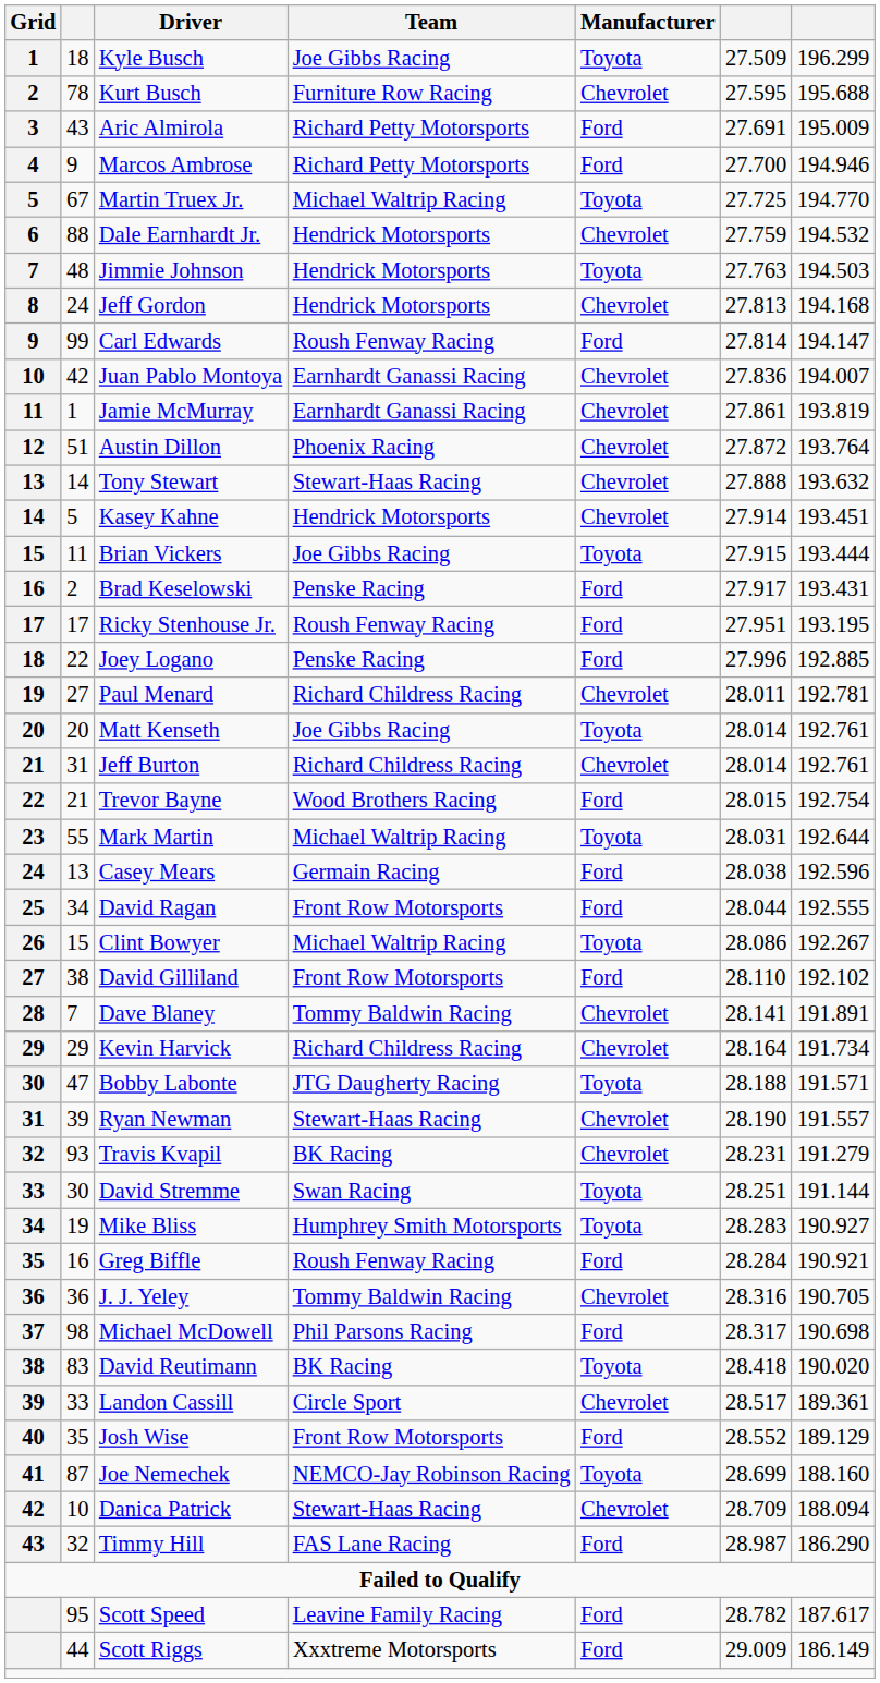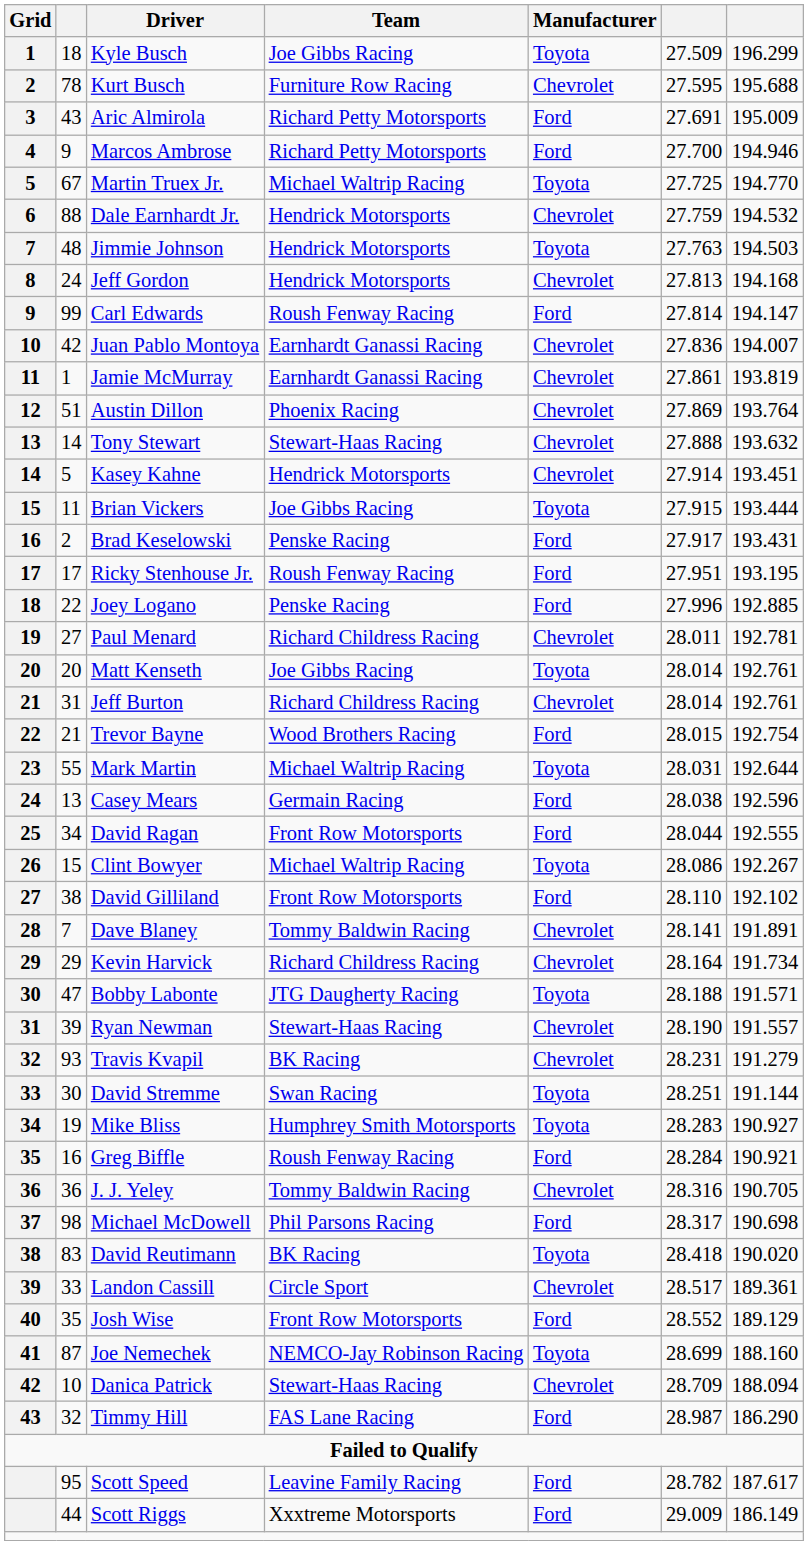 <table class="wikitable">
 <tr>
 <th>Grid</th>
 <th></th>
 <th>Driver</th>
 <th>Team</th>
 <th>Manufacturer</th>
 <th></th>
 <th></th>
 </tr>
 <tr>
 <th>1</th>
 <td>18</td>
 <td><a href='#'>Kyle Busch</a></td>
 <td><a href='#'>Joe Gibbs Racing</a></td>
 <td><a href='#'>Toyota</a></td>
 <td>27.509</td>
 <td>196.299</td>
 </tr>
 <tr>
 <th>2</th>
 <td>78</td>
 <td><a href='#'>Kurt Busch</a></td>
 <td><a href='#'>Furniture Row Racing</a></td>
 <td><a href='#'>Chevrolet</a></td>
 <td>27.595</td>
 <td>195.688</td>
 </tr>
 <tr>
 <th>3</th>
 <td>43</td>
 <td><a href='#'>Aric Almirola</a></td>
 <td><a href='#'>Richard Petty Motorsports</a></td>
 <td><a href='#'>Ford</a></td>
 <td>27.691</td>
 <td>195.009</td>
 </tr>
 <tr>
 <th>4</th>
 <td>9</td>
 <td><a href='#'>Marcos Ambrose</a></td>
 <td><a href='#'>Richard Petty Motorsports</a></td>
 <td><a href='#'>Ford</a></td>
 <td>27.700</td>
 <td>194.946</td>
 </tr>
 <tr>
 <th>5</th>
 <td>67</td>
 <td><a href='#'>Martin Truex Jr.</a></td>
 <td><a href='#'>Michael Waltrip Racing</a></td>
 <td><a href='#'>Toyota</a></td>
 <td>27.725</td>
 <td>194.770</td>
 </tr>
 <tr>
 <th>6</th>
 <td>88</td>
 <td><a href='#'>Dale Earnhardt Jr.</a></td>
 <td><a href='#'>Hendrick Motorsports</a></td>
 <td><a href='#'>Chevrolet</a></td>
 <td>27.759</td>
 <td>194.532</td>
 </tr>
 <tr>
 <th>7</th>
 <td>48</td>
 <td><a href='#'>Jimmie Johnson</a></td>
 <td><a href='#'>Hendrick Motorsports</a></td>
 <td><a href='#'>Toyota</a></td>
 <td>27.763</td>
 <td>194.503</td>
 </tr>
 <tr>
 <th>8</th>
 <td>24</td>
 <td><a href='#'>Jeff Gordon</a></td>
 <td><a href='#'>Hendrick Motorsports</a></td>
 <td><a href='#'>Chevrolet</a></td>
 <td>27.813</td>
 <td>194.168</td>
 </tr>
 <tr>
 <th>9</th>
 <td>99</td>
 <td><a href='#'>Carl Edwards</a></td>
 <td><a href='#'>Roush Fenway Racing</a></td>
 <td><a href='#'>Ford</a></td>
 <td>27.814</td>
 <td>194.147</td>
 </tr>
 <tr>
 <th>10</th>
 <td>42</td>
 <td><a href='#'>Juan Pablo Montoya</a></td>
 <td><a href='#'>Earnhardt Ganassi Racing</a></td>
 <td><a href='#'>Chevrolet</a></td>
 <td>27.836</td>
 <td>194.007</td>
 </tr>
 <tr>
 <th>11</th>
 <td>1</td>
 <td><a href='#'>Jamie McMurray</a></td>
 <td><a href='#'>Earnhardt Ganassi Racing</a></td>
 <td><a href='#'>Chevrolet</a></td>
 <td>27.861</td>
 <td>193.819</td>
 </tr>
 <tr>
 <th>12</th>
 <td>51</td>
 <td><a href='#'>Austin Dillon</a></td>
 <td><a href='#'>Phoenix Racing</a></td>
 <td><a href='#'>Chevrolet</a></td>
-<td>27.872</td>
+<td>27.869</td>
 <td>193.764</td>
 </tr>
 <tr>
 <th>13</th>
 <td>14</td>
 <td><a href='#'>Tony Stewart</a></td>
 <td><a href='#'>Stewart-Haas Racing</a></td>
 <td><a href='#'>Chevrolet</a></td>
 <td>27.888</td>
 <td>193.632</td>
 </tr>
 <tr>
 <th>14</th>
 <td>5</td>
 <td><a href='#'>Kasey Kahne</a></td>
 <td><a href='#'>Hendrick Motorsports</a></td>
 <td><a href='#'>Chevrolet</a></td>
 <td>27.914</td>
 <td>193.451</td>
 </tr>
 <tr>
 <th>15</th>
 <td>11</td>
 <td><a href='#'>Brian Vickers</a></td>
 <td><a href='#'>Joe Gibbs Racing</a></td>
 <td><a href='#'>Toyota</a></td>
 <td>27.915</td>
 <td>193.444</td>
 </tr>
 <tr>
 <th>16</th>
 <td>2</td>
 <td><a href='#'>Brad Keselowski</a></td>
 <td><a href='#'>Penske Racing</a></td>
 <td><a href='#'>Ford</a></td>
 <td>27.917</td>
 <td>193.431</td>
 </tr>
 <tr>
 <th>17</th>
 <td>17</td>
 <td><a href='#'>Ricky Stenhouse Jr.</a></td>
 <td><a href='#'>Roush Fenway Racing</a></td>
 <td><a href='#'>Ford</a></td>
 <td>27.951</td>
 <td>193.195</td>
 </tr>
 <tr>
 <th>18</th>
 <td>22</td>
 <td><a href='#'>Joey Logano</a></td>
 <td><a href='#'>Penske Racing</a></td>
 <td><a href='#'>Ford</a></td>
 <td>27.996</td>
 <td>192.885</td>
 </tr>
 <tr>
 <th>19</th>
 <td>27</td>
 <td><a href='#'>Paul Menard</a></td>
 <td><a href='#'>Richard Childress Racing</a></td>
 <td><a href='#'>Chevrolet</a></td>
 <td>28.011</td>
 <td>192.781</td>
 </tr>
 <tr>
 <th>20</th>
 <td>20</td>
 <td><a href='#'>Matt Kenseth</a></td>
 <td><a href='#'>Joe Gibbs Racing</a></td>
 <td><a href='#'>Toyota</a></td>
 <td>28.014</td>
 <td>192.761</td>
 </tr>
 <tr>
 <th>21</th>
 <td>31</td>
 <td><a href='#'>Jeff Burton</a></td>
 <td><a href='#'>Richard Childress Racing</a></td>
 <td><a href='#'>Chevrolet</a></td>
 <td>28.014</td>
 <td>192.761</td>
 </tr>
 <tr>
 <th>22</th>
 <td>21</td>
 <td><a href='#'>Trevor Bayne</a></td>
 <td><a href='#'>Wood Brothers Racing</a></td>
 <td><a href='#'>Ford</a></td>
 <td>28.015</td>
 <td>192.754</td>
 </tr>
 <tr>
 <th>23</th>
 <td>55</td>
 <td><a href='#'>Mark Martin</a></td>
 <td><a href='#'>Michael Waltrip Racing</a></td>
 <td><a href='#'>Toyota</a></td>
 <td>28.031</td>
 <td>192.644</td>
 </tr>
 <tr>
 <th>24</th>
 <td>13</td>
 <td><a href='#'>Casey Mears</a></td>
 <td><a href='#'>Germain Racing</a></td>
 <td><a href='#'>Ford</a></td>
 <td>28.038</td>
 <td>192.596</td>
 </tr>
 <tr>
 <th>25</th>
 <td>34</td>
 <td><a href='#'>David Ragan</a></td>
 <td><a href='#'>Front Row Motorsports</a></td>
 <td><a href='#'>Ford</a></td>
 <td>28.044</td>
 <td>192.555</td>
 </tr>
 <tr>
 <th>26</th>
 <td>15</td>
 <td><a href='#'>Clint Bowyer</a></td>
 <td><a href='#'>Michael Waltrip Racing</a></td>
 <td><a href='#'>Toyota</a></td>
 <td>28.086</td>
 <td>192.267</td>
 </tr>
 <tr>
 <th>27</th>
 <td>38</td>
 <td><a href='#'>David Gilliland</a></td>
 <td><a href='#'>Front Row Motorsports</a></td>
 <td><a href='#'>Ford</a></td>
 <td>28.110</td>
 <td>192.102</td>
 </tr>
 <tr>
 <th>28</th>
 <td>7</td>
 <td><a href='#'>Dave Blaney</a></td>
 <td><a href='#'>Tommy Baldwin Racing</a></td>
 <td><a href='#'>Chevrolet</a></td>
 <td>28.141</td>
 <td>191.891</td>
 </tr>
 <tr>
 <th>29</th>
 <td>29</td>
 <td><a href='#'>Kevin Harvick</a></td>
 <td><a href='#'>Richard Childress Racing</a></td>
 <td><a href='#'>Chevrolet</a></td>
 <td>28.164</td>
 <td>191.734</td>
 </tr>
 <tr>
 <th>30</th>
 <td>47</td>
 <td><a href='#'>Bobby Labonte</a></td>
 <td><a href='#'>JTG Daugherty Racing</a></td>
 <td><a href='#'>Toyota</a></td>
 <td>28.188</td>
 <td>191.571</td>
 </tr>
 <tr>
 <th>31</th>
 <td>39</td>
 <td><a href='#'>Ryan Newman</a></td>
 <td><a href='#'>Stewart-Haas Racing</a></td>
 <td><a href='#'>Chevrolet</a></td>
 <td>28.190</td>
 <td>191.557</td>
 </tr>
 <tr>
 <th>32</th>
 <td>93</td>
 <td><a href='#'>Travis Kvapil</a></td>
 <td><a href='#'>BK Racing</a></td>
 <td><a href='#'>Chevrolet</a></td>
 <td>28.231</td>
 <td>191.279</td>
 </tr>
 <tr>
 <th>33</th>
 <td>30</td>
 <td><a href='#'>David Stremme</a></td>
 <td><a href='#'>Swan Racing</a></td>
 <td><a href='#'>Toyota</a></td>
 <td>28.251</td>
 <td>191.144</td>
 </tr>
 <tr>
 <th>34</th>
 <td>19</td>
 <td><a href='#'>Mike Bliss</a></td>
 <td><a href='#'>Humphrey Smith Motorsports</a></td>
 <td><a href='#'>Toyota</a></td>
 <td>28.283</td>
 <td>190.927</td>
 </tr>
 <tr>
 <th>35</th>
 <td>16</td>
 <td><a href='#'>Greg Biffle</a></td>
 <td><a href='#'>Roush Fenway Racing</a></td>
 <td><a href='#'>Ford</a></td>
 <td>28.284</td>
 <td>190.921</td>
 </tr>
 <tr>
 <th>36</th>
 <td>36</td>
 <td><a href='#'>J. J. Yeley</a></td>
 <td><a href='#'>Tommy Baldwin Racing</a></td>
 <td><a href='#'>Chevrolet</a></td>
 <td>28.316</td>
 <td>190.705</td>
 </tr>
 <tr>
 <th>37</th>
 <td>98</td>
 <td><a href='#'>Michael McDowell</a></td>
 <td><a href='#'>Phil Parsons Racing</a></td>
 <td><a href='#'>Ford</a></td>
 <td>28.317</td>
 <td>190.698</td>
 </tr>
 <tr>
 <th>38</th>
 <td>83</td>
 <td><a href='#'>David Reutimann</a></td>
 <td><a href='#'>BK Racing</a></td>
 <td><a href='#'>Toyota</a></td>
 <td>28.418</td>
 <td>190.020</td>
 </tr>
 <tr>
 <th>39</th>
 <td>33</td>
 <td><a href='#'>Landon Cassill</a></td>
 <td><a href='#'>Circle Sport</a></td>
 <td><a href='#'>Chevrolet</a></td>
 <td>28.517</td>
 <td>189.361</td>
 </tr>
 <tr>
 <th>40</th>
 <td>35</td>
 <td><a href='#'>Josh Wise</a></td>
 <td><a href='#'>Front Row Motorsports</a></td>
 <td><a href='#'>Ford</a></td>
 <td>28.552</td>
 <td>189.129</td>
 </tr>
 <tr>
 <th>41</th>
 <td>87</td>
 <td><a href='#'>Joe Nemechek</a></td>
 <td><a href='#'>NEMCO-Jay Robinson Racing</a></td>
 <td><a href='#'>Toyota</a></td>
 <td>28.699</td>
 <td>188.160</td>
 </tr>
 <tr>
 <th>42</th>
 <td>10</td>
 <td><a href='#'>Danica Patrick</a></td>
 <td><a href='#'>Stewart-Haas Racing</a></td>
 <td><a href='#'>Chevrolet</a></td>
 <td>28.709</td>
 <td>188.094</td>
 </tr>
 <tr>
 <th>43</th>
 <td>32</td>
 <td><a href='#'>Timmy Hill</a></td>
 <td><a href='#'>FAS Lane Racing</a></td>
 <td><a href='#'>Ford</a></td>
 <td>28.987</td>
 <td>186.290</td>
 </tr>
 <tr>
 <td colspan="7" style="text-align:center;"><strong>Failed to Qualify</strong></td>
 </tr>
 <tr>
 <th></th>
 <td>95</td>
 <td><a href='#'>Scott Speed</a></td>
 <td><a href='#'>Leavine Family Racing</a></td>
 <td><a href='#'>Ford</a></td>
 <td>28.782</td>
 <td>187.617</td>
 </tr>
 <tr>
 <th></th>
 <td>44</td>
 <td><a href='#'>Scott Riggs</a></td>
 <td>Xxxtreme Motorsports</td>
 <td><a href='#'>Ford</a></td>
 <td>29.009</td>
 <td>186.149</td>
 </tr>
 <tr>
 <td colspan="8"></td>
 </tr>
 </table>
